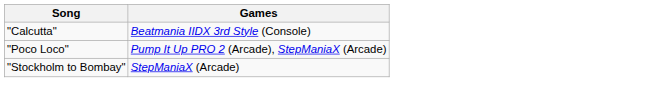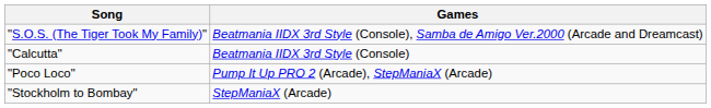 <table class="wikitable">
 <tr>
 <th>Song</th>
 <th>Games</th>
+</tr>
+<tr>
+<td>"<a href='#'>S.O.S. (The Tiger Took My Family)</a>"</td>
+<td><em><a href='#'> Beatmania IIDX 3rd Style</a></em> (Console), <em><a href='#'> Samba de Amigo Ver.2000</a></em> (Arcade and Dreamcast)</td>
 </tr>
 <tr>
 <td>"Calcutta"</td>
 <td><em><a href='#'> Beatmania IIDX 3rd Style</a></em> (Console)</td>
 </tr>
 <tr>
 <td>"Poco Loco"</td>
 <td><em><a href='#'>Pump It Up PRO 2</a></em> (Arcade), <em><a href='#'>StepManiaX</a></em> (Arcade)</td>
 </tr>
 <tr>
 <td>"Stockholm to Bombay"</td>
 <td><em><a href='#'>StepManiaX</a></em> (Arcade)</td>
 </tr>
 </table>
